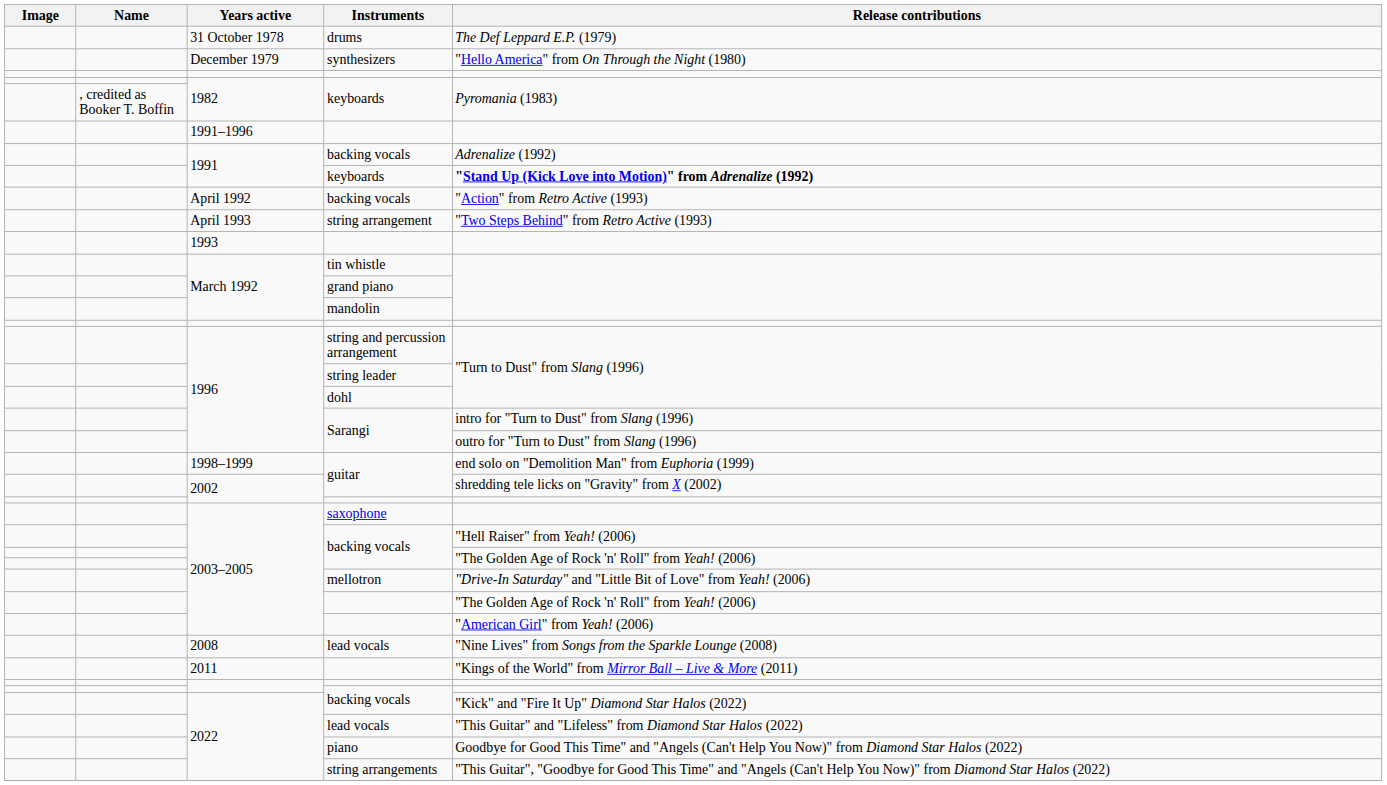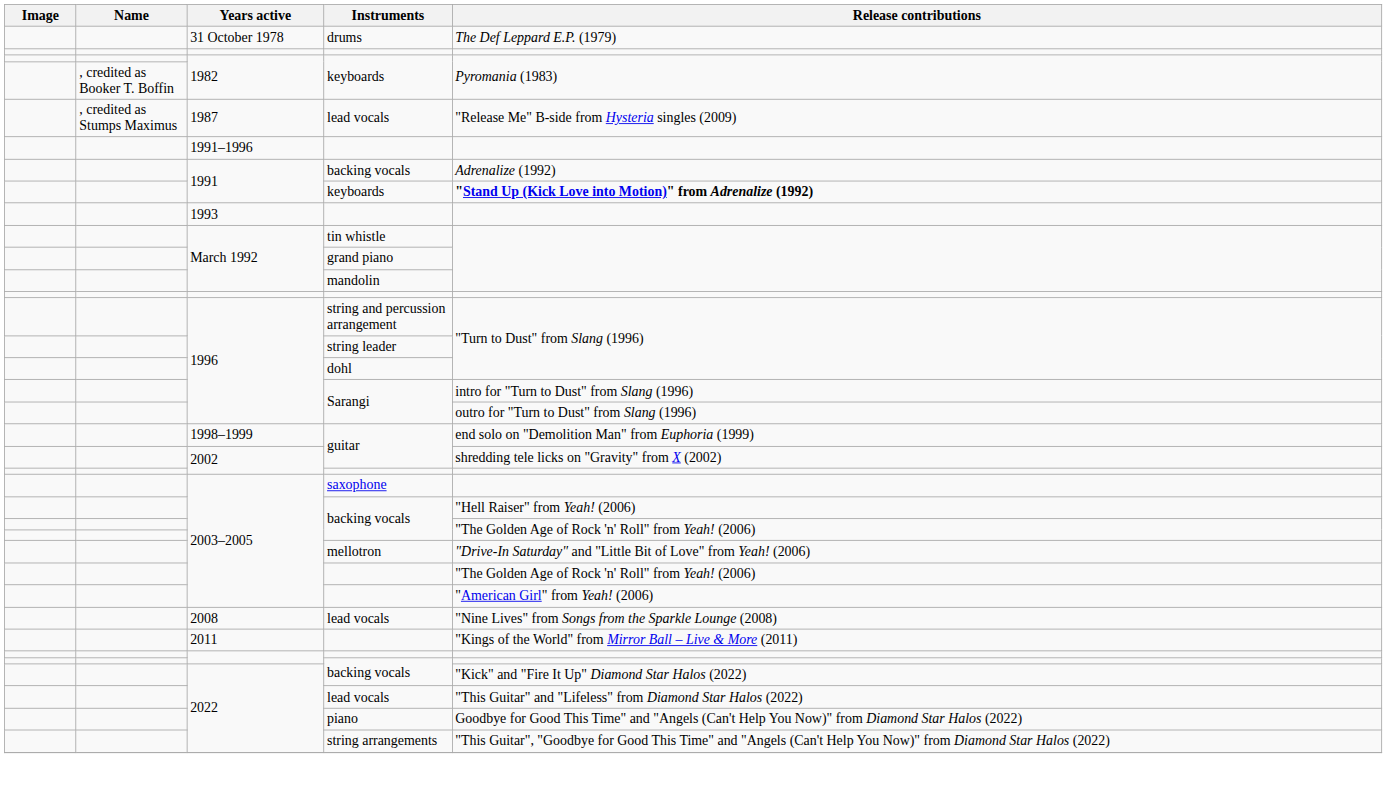 <table class="wikitable sortable plainrowheaders" border="1" width="100%">
 <tr>
 <th class="unsortable" width="75">Image</th>
 <th width="120">Name</th>
 <th width="150">Years active</th>
 <th class="unsortable" width="140">Instruments</th>
 <th class="unsortable">Release contributions</th>
 </tr>
 <tr>
 <td></td>
 <td></td>
 <td>31 October 1978</td>
 <td>drums</td>
 <td><em>The Def Leppard E.P.</em> (1979)</td>
-</tr>
-<tr>
-<td></td>
-<td></td>
-<td>December 1979</td>
-<td>synthesizers</td>
-<td>"<a href='#'>Hello America</a>" from <em>On Through the Night</em> (1980)</td>
 </tr>
 <tr>
 <td></td>
 <td></td>
 <td></td>
 <td></td>
 <td></td>
 </tr>
 <tr>
 <td></td>
 <td></td>
 <td rowspan="2">1982</td>
 <td rowspan="2">keyboards</td>
 <td rowspan="2"><em>Pyromania</em> (1983)</td>
 </tr>
 <tr>
 <td></td>
 <td>, credited as Booker T. Boffin</td>
 </tr>
 <tr>
 <td></td>
+<td>, credited as Stumps Maximus</td>
+<td>1987</td>
+<td>lead vocals</td>
+<td>"Release Me" B-side from <em><a href='#'>Hysteria</a></em> singles (2009)</td>
+</tr>
+<tr>
+<td></td>
 <td></td>
 <td>1991–1996</td>
 <td></td>
 <td></td>
 </tr>
 <tr>
 <td></td>
 <td> </td>
 <td rowspan="2">1991</td>
 <td>backing vocals</td>
 <td><em>Adrenalize</em> (1992)</td>
 </tr>
 <tr>
 <td></td>
 <td></td>
 <td>keyboards</td>
 <td><strong>"<a href='#'>Stand Up (Kick Love into Motion)</a>" from <em>Adrenalize</em> (1992)</strong></td>
-</tr>
-<tr>
-<td></td>
-<td></td>
-<td>April 1992</td>
-<td>backing vocals</td>
-<td>"<a href='#'>Action</a>" from <em>Retro Active</em> (1993)</td>
-</tr>
-<tr>
-<td></td>
-<td> </td>
-<td>April 1993</td>
-<td>string arrangement</td>
-<td>"<a href='#'>Two Steps Behind</a>" from <em>Retro Active</em> (1993)</td>
 </tr>
 <tr>
 <td></td>
 <td></td>
 <td>1993</td>
 <td></td>
 <td></td>
 </tr>
 <tr>
 <td></td>
 <td></td>
 <td rowspan="3">March 1992</td>
 <td>tin whistle</td>
 <td rowspan="3"></td>
 </tr>
 <tr>
 <td></td>
 <td></td>
 <td>grand piano</td>
 </tr>
 <tr>
 <td></td>
 <td></td>
 <td>mandolin</td>
 </tr>
 <tr>
 <td></td>
 <td></td>
 <td></td>
 <td></td>
 <td></td>
 </tr>
 <tr>
 <td></td>
 <td></td>
 <td rowspan="5">1996</td>
 <td>string and percussion arrangement</td>
 <td rowspan="3">"Turn to Dust" from <em>Slang</em> (1996)</td>
 </tr>
 <tr>
 <td></td>
 <td></td>
 <td>string leader</td>
 </tr>
 <tr>
 <td></td>
 <td></td>
 <td>dohl</td>
 </tr>
 <tr>
 <td></td>
 <td></td>
 <td rowspan="2">Sarangi</td>
 <td>intro for "Turn to Dust" from <em>Slang</em> (1996)</td>
 </tr>
 <tr>
 <td></td>
 <td></td>
 <td>outro for "Turn to Dust" from <em>Slang</em> (1996)</td>
 </tr>
 <tr>
 <td></td>
 <td></td>
 <td>1998–1999</td>
 <td rowspan="2">guitar</td>
 <td>end solo on "Demolition Man" from <em>Euphoria</em> (1999)</td>
 </tr>
 <tr>
 <td></td>
 <td></td>
 <td rowspan="2">2002</td>
 <td>shredding tele licks on "Gravity" from <em><a href='#'>X</a></em> (2002)</td>
 </tr>
 <tr>
 <td></td>
 <td></td>
 <td></td>
 <td></td>
 </tr>
 <tr>
 <td></td>
 <td></td>
 <td rowspan="7">2003–2005</td>
 <td><a href='#'>saxophone</a></td>
 <td></td>
 </tr>
 <tr>
 <td></td>
 <td></td>
 <td rowspan="3">backing vocals</td>
 <td>"Hell Raiser" from <em>Yeah!</em> (2006)</td>
 </tr>
 <tr>
 <td></td>
 <td></td>
 <td rowspan="2">"The Golden Age of Rock 'n' Roll" from <em>Yeah!</em> (2006)</td>
 </tr>
 <tr>
 <td></td>
 <td></td>
 </tr>
 <tr>
 <td></td>
 <td></td>
 <td>mellotron</td>
 <td><em>"Drive-In Saturday"</em> and "Little Bit of Love" from <em>Yeah!</em> (2006)</td>
 </tr>
 <tr>
 <td></td>
 <td></td>
 <td></td>
 <td>"The Golden Age of Rock 'n' Roll" from <em>Yeah!</em> (2006)</td>
 </tr>
 <tr>
 <td></td>
 <td></td>
 <td></td>
 <td>"<a href='#'>American Girl</a>" from <em>Yeah!</em> (2006)</td>
 </tr>
 <tr>
 <td></td>
 <td></td>
 <td>2008</td>
 <td>lead vocals</td>
 <td>"Nine Lives" from <em>Songs from the Sparkle Lounge</em> (2008)</td>
 </tr>
 <tr>
 <td></td>
 <td></td>
 <td>2011</td>
 <td></td>
 <td>"Kings of the World" from <em><a href='#'>Mirror Ball – Live & More</a></em>  (2011)</td>
 </tr>
 <tr>
 <td></td>
 <td></td>
 <td rowspan="2"></td>
 <td></td>
 <td></td>
 </tr>
 <tr>
 <td></td>
 <td></td>
 <td rowspan="2">backing vocals</td>
 <td></td>
 </tr>
 <tr>
 <td></td>
 <td></td>
 <td rowspan="4">2022</td>
 <td>"Kick" and "Fire It Up" <em>Diamond Star Halos</em> (2022)</td>
 </tr>
 <tr>
 <td></td>
 <td></td>
 <td>lead vocals</td>
 <td>"This Guitar" and "Lifeless" from <em>Diamond Star Halos</em> (2022)</td>
 </tr>
 <tr>
 <td></td>
 <td></td>
 <td>piano</td>
 <td>Goodbye for Good This Time" and "Angels (Can't Help You Now)" from <em>Diamond Star Halos</em> (2022)</td>
 </tr>
 <tr>
 <td></td>
 <td></td>
 <td>string arrangements</td>
 <td>"This Guitar", "Goodbye for Good This Time" and "Angels (Can't Help You Now)" from <em>Diamond Star Halos</em> (2022)</td>
 </tr>
 <tr>
 </tr>
 </table>
